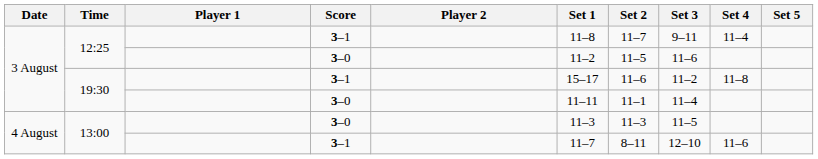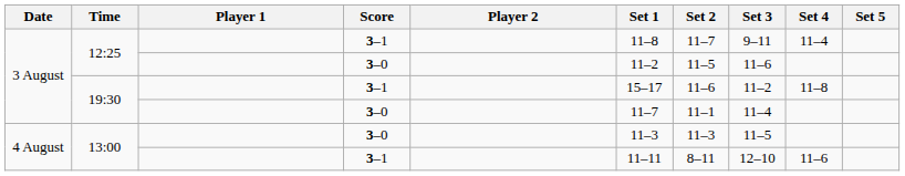 <table class="wikitable" style="text-align: center; font-size:90% ">
 <tr>
 <th width="60">Date</th>
 <th width="60">Time</th>
 <th align="right" width="200">Player 1</th>
 <th width="60">Score</th>
 <th align="left" width="200">Player 2</th>
 <th width="50">Set 1</th>
 <th width="50">Set 2</th>
 <th width="50">Set 3</th>
 <th width="50">Set 4</th>
 <th width="50">Set 5</th>
 </tr>
 <tr>
 <td rowspan=4>3 August</td>
 <td rowspan=2>12:25</td>
 <td align=left><strong></strong></td>
 <td align=center><strong>3</strong>–1</td>
 <td align=left></td>
 <td>11–8</td>
 <td>11–7</td>
 <td>9–11</td>
 <td>11–4</td>
 <td></td>
 </tr>
 <tr>
 <td align=left><strong></strong></td>
 <td align=center><strong>3</strong>–0</td>
 <td align=left></td>
 <td>11–2</td>
 <td>11–5</td>
 <td>11–6</td>
 <td></td>
 <td></td>
 </tr>
 <tr>
 <td rowspan=2>19:30</td>
 <td align=left><strong></strong></td>
 <td align=center><strong>3</strong>–1</td>
 <td align=left></td>
 <td>15–17</td>
 <td>11–6</td>
 <td>11–2</td>
 <td>11–8</td>
 <td></td>
 </tr>
 <tr>
 <td align=left><strong></strong></td>
 <td align=center><strong>3</strong>–0</td>
 <td align=left></td>
-<td>11–11</td>
+<td>11–7</td>
 <td>11–1</td>
 <td>11–4</td>
 <td></td>
 <td></td>
 </tr>
 <tr>
 <td rowspan=2>4 August</td>
 <td rowspan=2>13:00</td>
 <td align=left><strong></strong></td>
 <td align=center><strong>3</strong>–0</td>
 <td align=left></td>
 <td>11–3</td>
 <td>11–3</td>
 <td>11–5</td>
 <td></td>
 <td></td>
 </tr>
 <tr>
 <td align=left><strong></strong></td>
 <td align=center><strong>3</strong>–1</td>
 <td align=left></td>
-<td>11–7</td>
+<td>11–11</td>
 <td>8–11</td>
 <td>12–10</td>
 <td>11–6</td>
 <td></td>
 </tr>
 </table>
